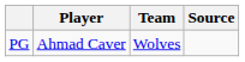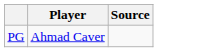 <table class="wikitable" style="text-align: center">
 <tr>
 <th align="center"></th>
 <th align="center">Player</th>
-<th align="center">Team</th>
 <th align="center">Source</th>
 </tr>
 <tr>
 <td align=center><a href='#'>PG</a></td>
 <td> <a href='#'>Ahmad Caver</a></td>
-<td><a href='#'>Wolves</a></td>
 <td></td>
 </tr>
 </table>
